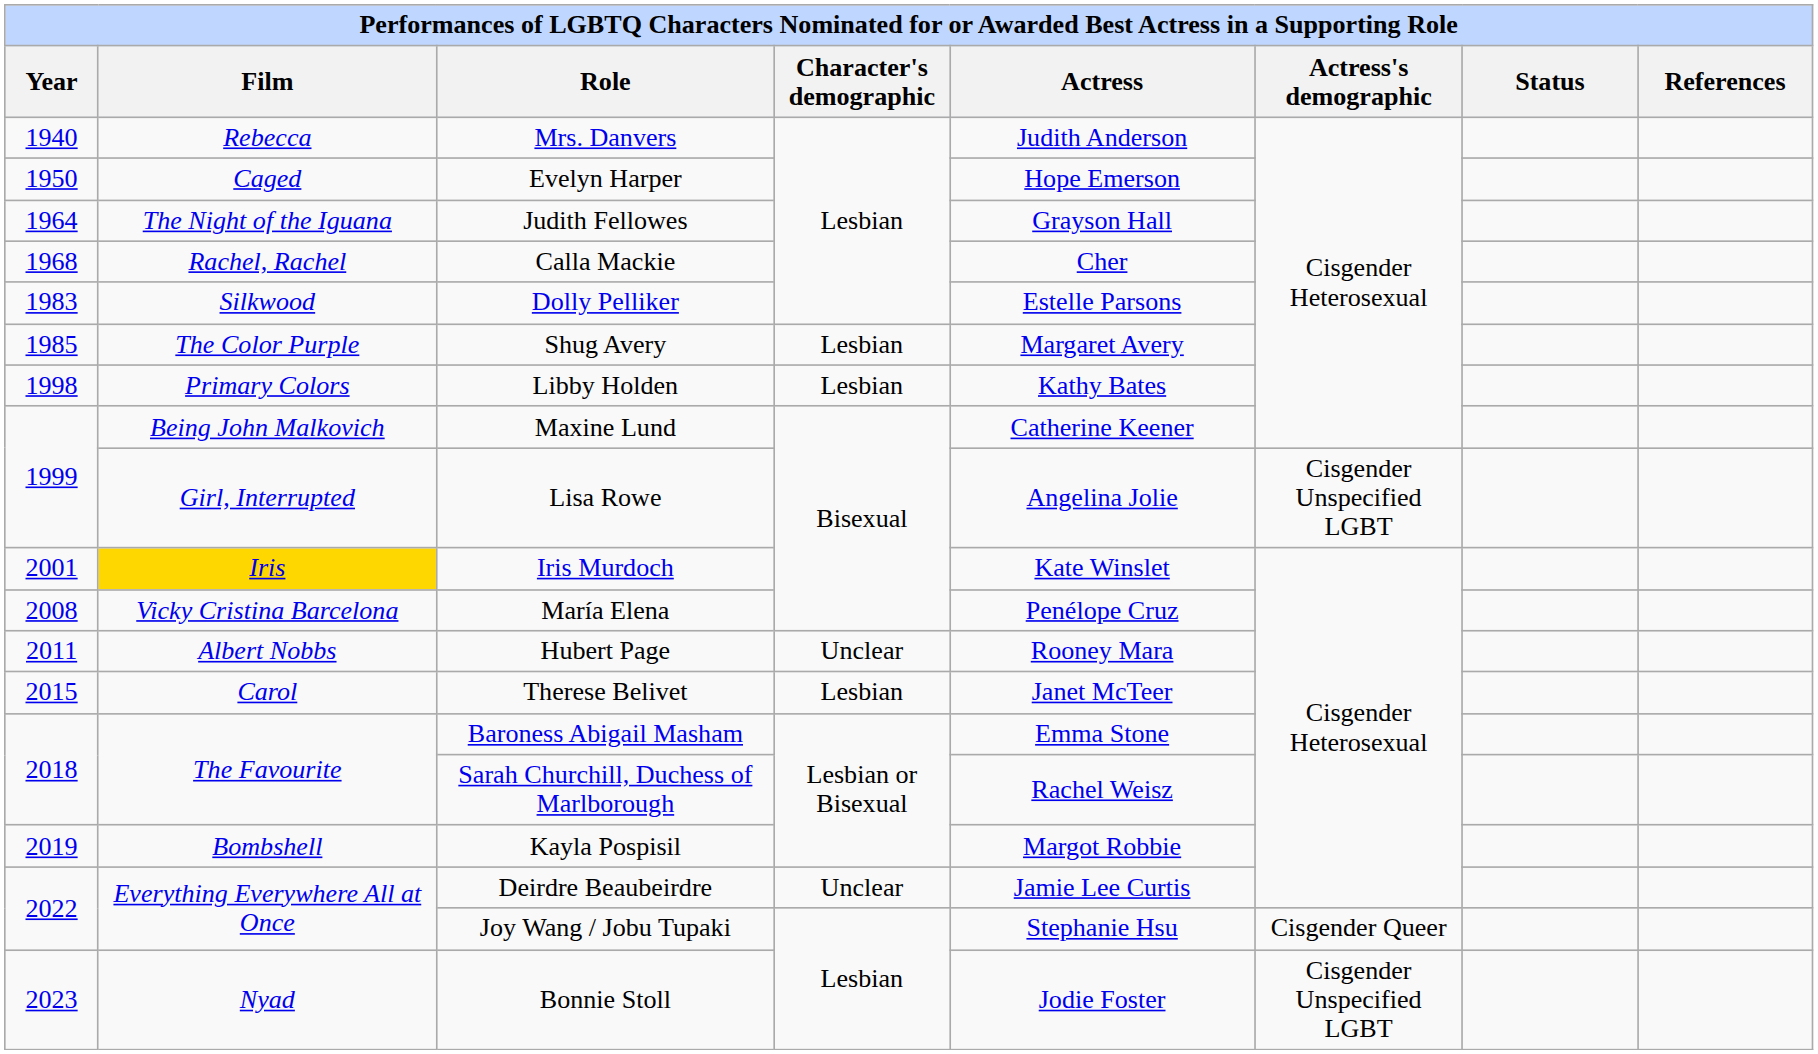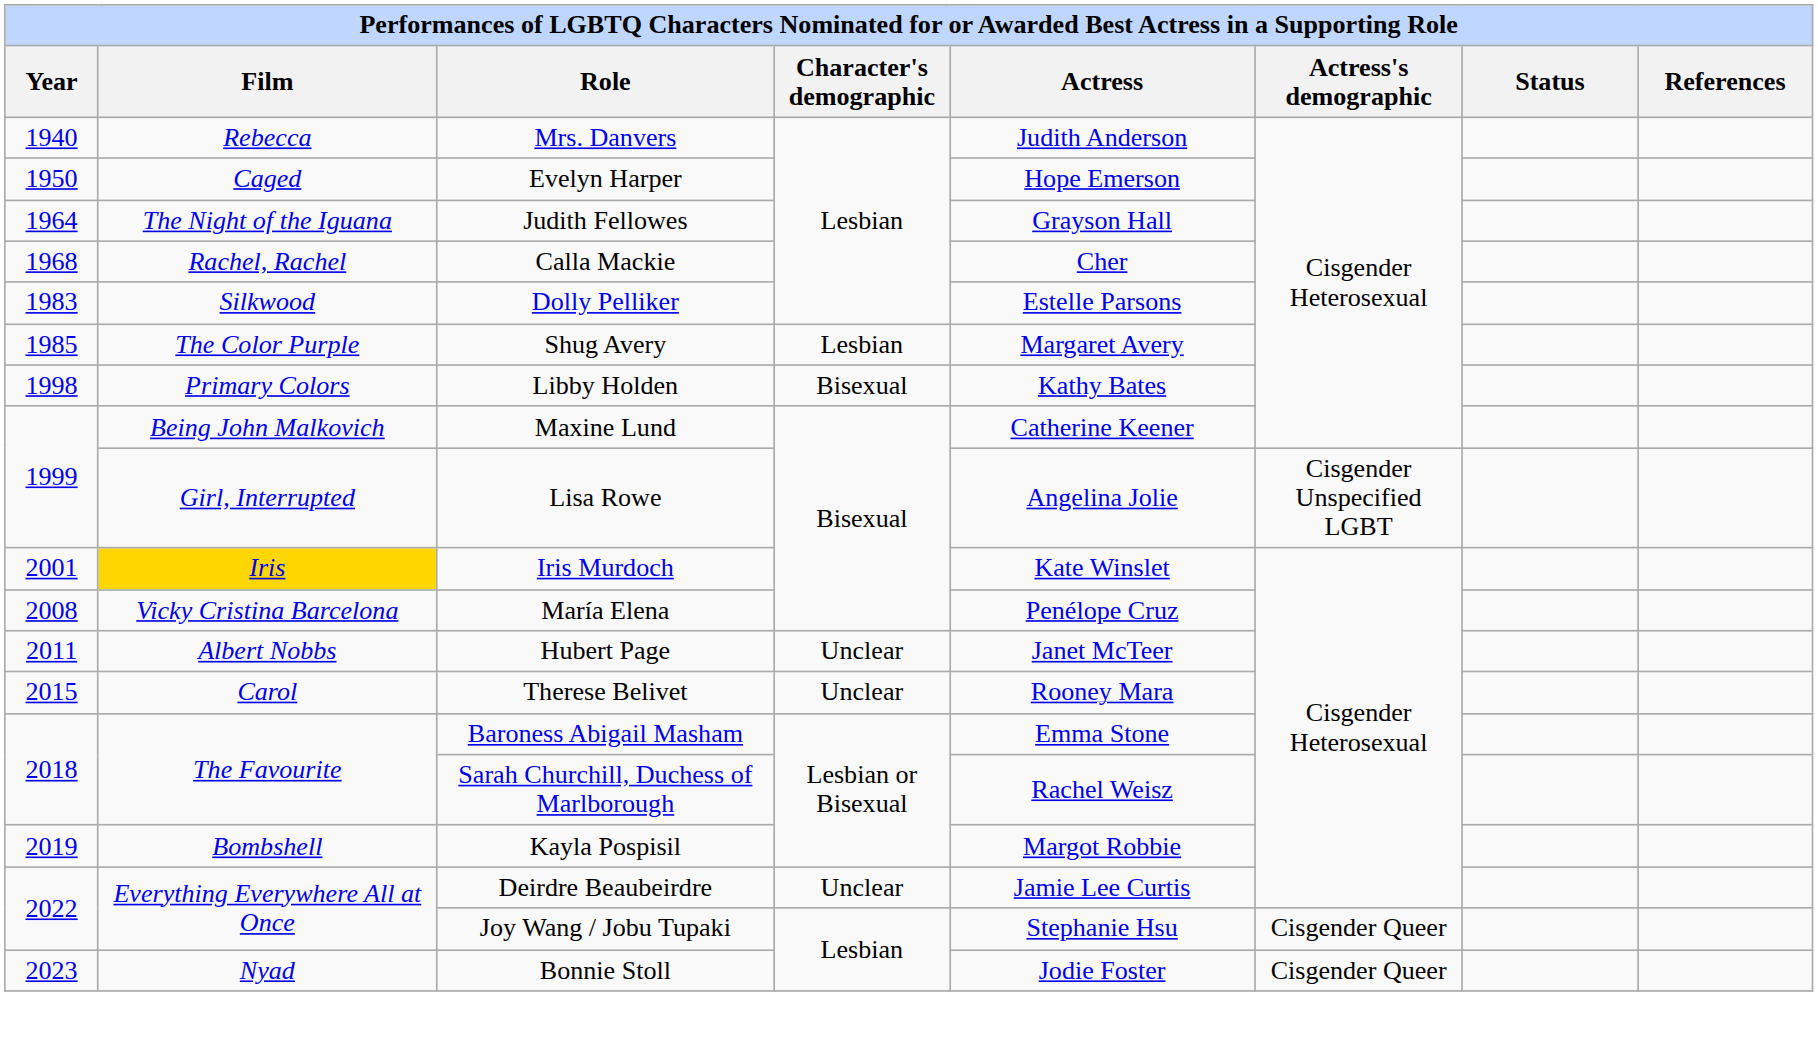 <table class="wikitable" style="text-align: center">
 <tr style="background:#bfd7ff;">
 <td colspan="8" style="text-align:center;"><strong>Performances of LGBTQ Characters Nominated for or Awarded Best Actress in a Supporting Role</strong></td>
 </tr>
 <tr style="background:#ebf5ff;">
 <th style="width:050px;">Year</th>
 <th style="width:200px;">Film</th>
 <th style="width:200px;">Role</th>
 <th style="width:100px;">Character's demographic</th>
 <th style="width:180px;">Actress</th>
 <th style="width:120px;">Actress's demographic</th>
 <th style="width:100px;">Status</th>
 <th style="width:100px;">References</th>
 </tr>
 <tr>
 <td><a href='#'>1940</a></td>
 <td><em><a href='#'>Rebecca</a></em></td>
 <td><a href='#'>Mrs. Danvers</a></td>
 <td rowspan="5">Lesbian</td>
 <td><a href='#'>Judith Anderson</a></td>
 <td rowspan="8">Cisgender Heterosexual</td>
 <td></td>
 <td></td>
 </tr>
 <tr>
 <td><a href='#'>1950</a></td>
 <td><em><a href='#'>Caged</a></em></td>
 <td>Evelyn Harper</td>
 <td><a href='#'>Hope Emerson</a></td>
 <td></td>
 <td></td>
 </tr>
 <tr>
 <td><a href='#'>1964</a></td>
 <td><em><a href='#'>The Night of the Iguana</a></em></td>
 <td>Judith Fellowes</td>
 <td><a href='#'>Grayson Hall</a></td>
 <td></td>
 <td></td>
 </tr>
 <tr>
 <td><a href='#'>1968</a></td>
 <td><em><a href='#'>Rachel, Rachel</a></em></td>
 <td>Calla Mackie</td>
 <td><a href='#'>Cher</a></td>
 <td></td>
 <td></td>
 </tr>
 <tr>
 <td><a href='#'>1983</a></td>
 <td><em><a href='#'>Silkwood</a></em></td>
 <td><a href='#'>Dolly Pelliker</a></td>
 <td><a href='#'>Estelle Parsons</a></td>
 <td></td>
 <td></td>
 </tr>
 <tr>
 <td><a href='#'>1985</a></td>
 <td><em><a href='#'>The Color Purple</a></em></td>
 <td>Shug Avery</td>
 <td>Lesbian</td>
 <td><a href='#'>Margaret Avery</a></td>
 <td></td>
 <td></td>
 </tr>
 <tr>
 <td><a href='#'>1998</a></td>
 <td><em><a href='#'>Primary Colors</a></em></td>
 <td>Libby Holden</td>
-<td>Lesbian</td>
+<td>Bisexual</td>
 <td><a href='#'>Kathy Bates</a></td>
 <td></td>
 <td></td>
 </tr>
 <tr>
 <td rowspan="2"><a href='#'>1999</a></td>
 <td><em><a href='#'>Being John Malkovich</a></em></td>
 <td>Maxine Lund</td>
 <td rowspan="4">Bisexual</td>
 <td><a href='#'>Catherine Keener</a></td>
 <td></td>
 <td></td>
 </tr>
 <tr>
 <td><em><a href='#'>Girl, Interrupted</a></em></td>
 <td>Lisa Rowe</td>
 <td><a href='#'>Angelina Jolie</a></td>
 <td>Cisgender<br>Unspecified LGBT</td>
 <td></td>
 <td></td>
 </tr>
 <tr>
 <td><a href='#'>2001</a></td>
 <td style="background: gold;"><em><a href='#'>Iris</a></em></td>
 <td><a href='#'>Iris Murdoch</a></td>
 <td><a href='#'>Kate Winslet</a></td>
 <td rowspan="8">Cisgender Heterosexual</td>
 <td></td>
 <td></td>
 </tr>
 <tr>
 <td><a href='#'>2008</a></td>
 <td><em><a href='#'>Vicky Cristina Barcelona</a></em></td>
 <td>María Elena</td>
 <td><a href='#'>Penélope Cruz</a></td>
 <td></td>
 <td></td>
 </tr>
 <tr>
 <td><a href='#'>2011</a></td>
 <td><em><a href='#'>Albert Nobbs</a></em></td>
 <td>Hubert Page</td>
 <td>Unclear</td>
-<td><a href='#'>Rooney Mara</a></td>
+<td><a href='#'>Janet McTeer</a></td>
 <td></td>
 <td></td>
 </tr>
 <tr>
 <td><a href='#'>2015</a></td>
 <td><em><a href='#'>Carol</a></em></td>
 <td>Therese Belivet</td>
-<td>Lesbian</td>
-<td><a href='#'>Janet McTeer</a></td>
+<td>Unclear</td>
+<td><a href='#'>Rooney Mara</a></td>
 <td></td>
 <td></td>
 </tr>
 <tr>
 <td rowspan="2"><a href='#'>2018</a></td>
 <td rowspan="2"><em><a href='#'>The Favourite</a></em></td>
 <td><a href='#'>Baroness Abigail Masham</a></td>
 <td rowspan="3">Lesbian or Bisexual</td>
 <td><a href='#'>Emma Stone</a></td>
 <td></td>
 <td></td>
 </tr>
 <tr>
 <td><a href='#'>Sarah Churchill, Duchess of Marlborough</a></td>
 <td><a href='#'>Rachel Weisz</a></td>
 <td></td>
 <td></td>
 </tr>
 <tr>
 <td><a href='#'>2019</a></td>
 <td><em><a href='#'>Bombshell</a></em></td>
 <td>Kayla Pospisil</td>
 <td><a href='#'>Margot Robbie</a></td>
 <td></td>
 <td></td>
 </tr>
 <tr>
 <td rowspan="2"><a href='#'>2022</a></td>
 <td rowspan="2"><em><a href='#'>Everything Everywhere All at Once</a></em></td>
 <td>Deirdre Beaubeirdre</td>
 <td>Unclear</td>
 <td><a href='#'>Jamie Lee Curtis</a></td>
 <td></td>
 <td></td>
 </tr>
 <tr>
 <td>Joy Wang / Jobu Tupaki</td>
 <td rowspan="2">Lesbian</td>
 <td><a href='#'>Stephanie Hsu</a></td>
 <td>Cisgender Queer</td>
 <td></td>
 <td></td>
 </tr>
 <tr>
 <td><a href='#'>2023</a></td>
 <td><em><a href='#'>Nyad</a></em></td>
 <td>Bonnie Stoll</td>
 <td><a href='#'>Jodie Foster</a></td>
-<td>Cisgender<br>Unspecified LGBT</td>
+<td>Cisgender Queer</td>
 <td></td>
 <td></td>
 </tr>
 </table>
